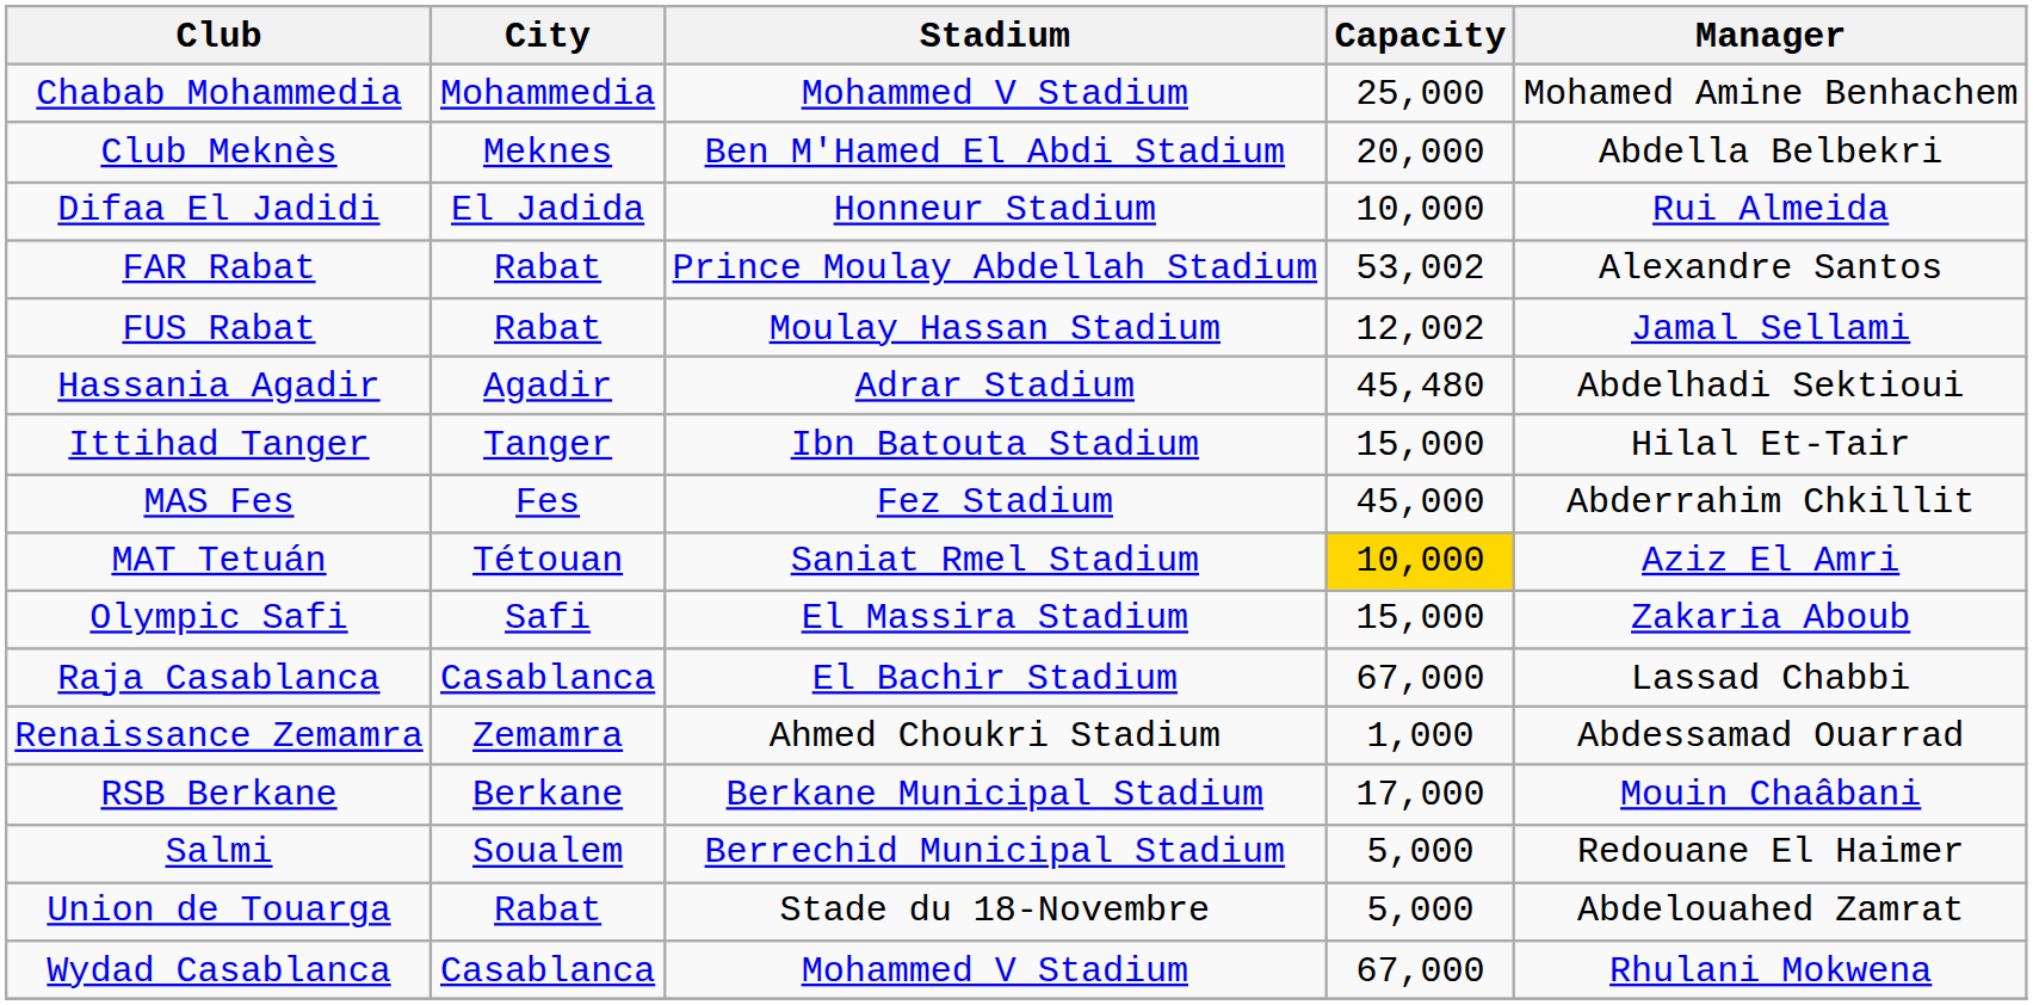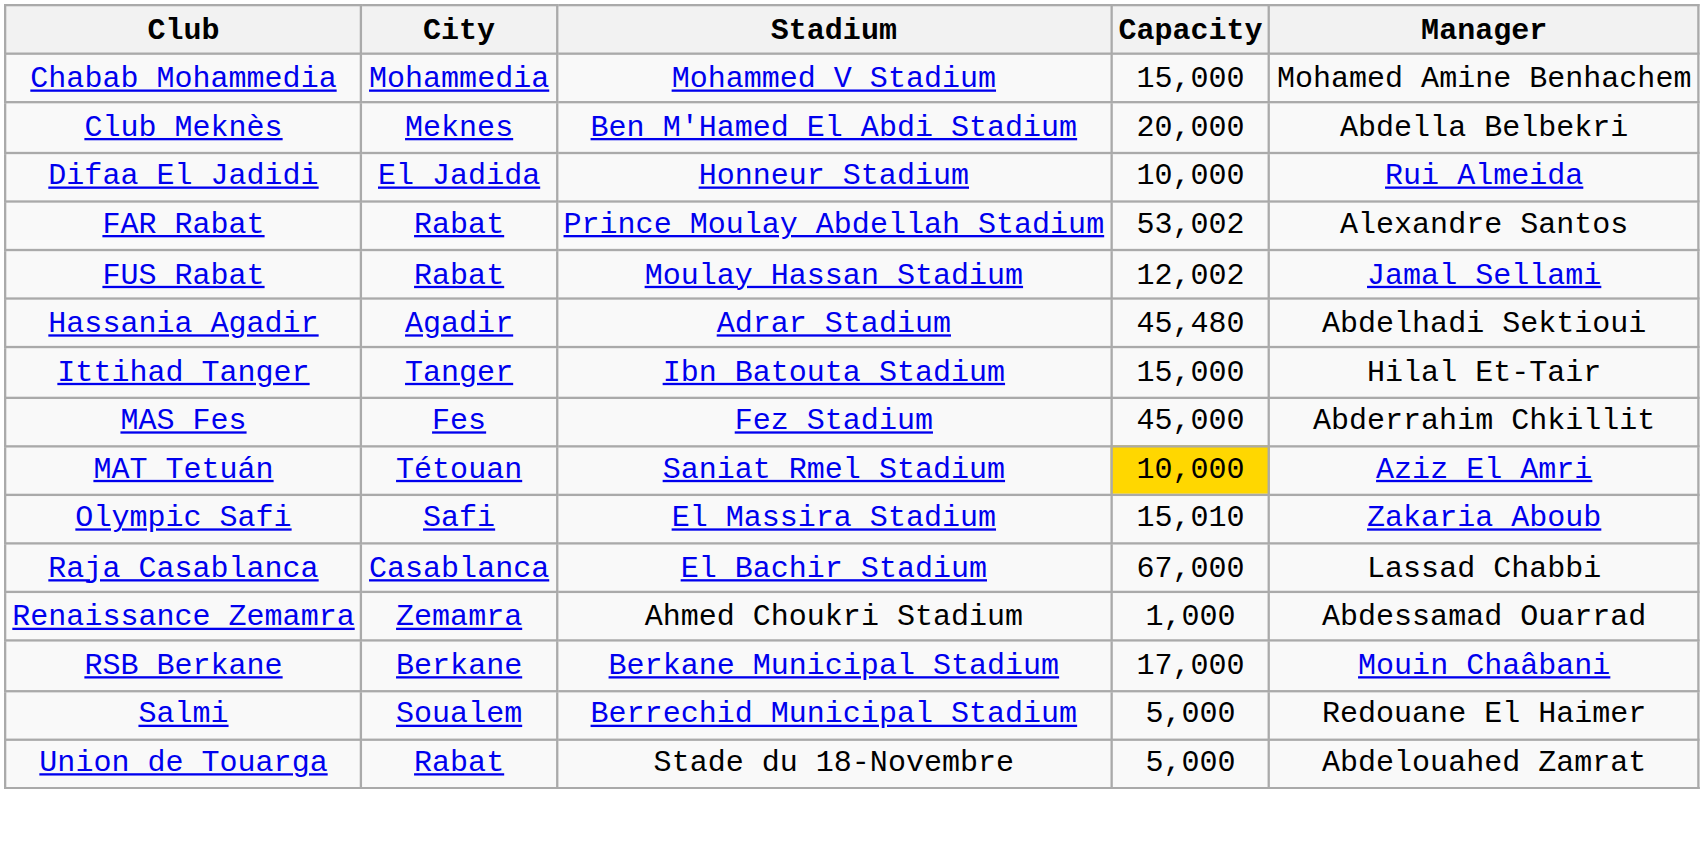 <table class="wikitable sortable" style="text-align: center;">
 <tr>
 <th>Club</th>
 <th>City</th>
 <th>Stadium</th>
 <th>Capacity</th>
 <th>Manager</th>
 </tr>
 <tr>
 <td><a href='#'>Chabab Mohammedia</a></td>
 <td><a href='#'>Mohammedia</a></td>
 <td><a href='#'>Mohammed V Stadium</a></td>
-<td>25,000</td>
+<td>15,000</td>
 <td>Mohamed Amine Benhachem </td>
 </tr>
 <tr>
 <td><a href='#'>Club Meknès</a></td>
 <td><a href='#'>Meknes</a></td>
 <td><a href='#'>Ben M'Hamed El Abdi Stadium</a></td>
 <td>20,000</td>
 <td>Abdella Belbekri </td>
 </tr>
 <tr>
 <td><a href='#'>Difaa El Jadidi</a></td>
 <td><a href='#'>El Jadida</a></td>
 <td><a href='#'>Honneur Stadium</a></td>
 <td>10,000</td>
 <td><a href='#'>Rui Almeida</a> </td>
 </tr>
 <tr>
 <td><a href='#'>FAR Rabat</a></td>
 <td><a href='#'>Rabat</a></td>
 <td><a href='#'>Prince Moulay Abdellah Stadium</a></td>
 <td>53,002</td>
 <td>Alexandre Santos </td>
 </tr>
 <tr>
 <td><a href='#'>FUS Rabat</a></td>
 <td><a href='#'>Rabat</a></td>
 <td><a href='#'>Moulay Hassan Stadium</a></td>
 <td>12,002</td>
 <td><a href='#'>Jamal Sellami</a> </td>
 </tr>
 <tr>
 <td><a href='#'>Hassania Agadir</a></td>
 <td><a href='#'>Agadir</a></td>
 <td><a href='#'>Adrar Stadium</a></td>
 <td>45,480</td>
 <td>Abdelhadi Sektioui </td>
 </tr>
 <tr>
 <td><a href='#'>Ittihad Tanger</a></td>
 <td><a href='#'>Tanger</a></td>
 <td><a href='#'>Ibn Batouta Stadium</a></td>
 <td>15,000</td>
 <td>Hilal Et-Tair </td>
 </tr>
 <tr>
 <td><a href='#'>MAS Fes</a></td>
 <td><a href='#'>Fes</a></td>
 <td><a href='#'>Fez Stadium</a></td>
 <td>45,000</td>
 <td>Abderrahim Chkillit </td>
 </tr>
 <tr>
 <td><a href='#'>MAT Tetuán</a></td>
 <td><a href='#'>Tétouan</a></td>
 <td><a href='#'>Saniat Rmel Stadium</a></td>
 <td style="background: gold;">10,000</td>
 <td><a href='#'>Aziz El Amri</a> </td>
 </tr>
 <tr>
 <td><a href='#'>Olympic Safi</a></td>
 <td><a href='#'>Safi</a></td>
 <td><a href='#'>El Massira Stadium</a></td>
-<td>15,000</td>
+<td>15,010</td>
 <td><a href='#'>Zakaria Aboub</a> </td>
 </tr>
 <tr>
 <td><a href='#'>Raja Casablanca</a></td>
 <td><a href='#'>Casablanca</a></td>
 <td><a href='#'>El Bachir Stadium</a></td>
 <td>67,000</td>
 <td>Lassad Chabbi </td>
 </tr>
 <tr>
 <td><a href='#'>Renaissance Zemamra</a></td>
 <td><a href='#'>Zemamra</a></td>
 <td>Ahmed Choukri Stadium</td>
 <td>1,000</td>
 <td>Abdessamad Ouarrad </td>
 </tr>
 <tr>
 <td><a href='#'>RSB Berkane</a></td>
 <td><a href='#'>Berkane</a></td>
 <td><a href='#'>Berkane Municipal Stadium</a></td>
 <td>17,000</td>
 <td><a href='#'>Mouin Chaâbani</a> </td>
 </tr>
 <tr>
 <td><a href='#'>Salmi</a></td>
 <td><a href='#'>Soualem</a></td>
 <td><a href='#'>Berrechid Municipal Stadium</a></td>
 <td>5,000</td>
 <td>Redouane El Haimer </td>
 </tr>
 <tr>
 <td><a href='#'>Union de Touarga</a></td>
 <td><a href='#'>Rabat</a></td>
 <td>Stade du 18-Novembre</td>
 <td>5,000</td>
 <td>Abdelouahed Zamrat </td>
 </tr>
 <tr>
-<td><a href='#'>Wydad Casablanca</a></td>
-<td><a href='#'>Casablanca</a></td>
-<td><a href='#'>Mohammed V Stadium</a></td>
-<td>67,000</td>
-<td><a href='#'>Rhulani Mokwena</a> </td>
-</tr>
-<tr>
 </tr>
 </table>
